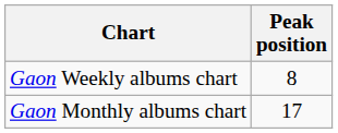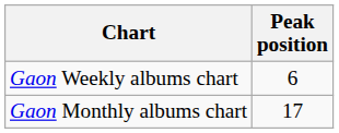 <table class="wikitable sortable">
 <tr>
 <th>Chart</th>
 <th>Peak<br>position</th>
 </tr>
 <tr>
 <td><em><a href='#'>Gaon</a></em> Weekly albums chart</td>
-<td align="center">8</td>
+<td align="center">6</td>
 </tr>
 <tr>
 <td><em><a href='#'>Gaon</a></em> Monthly albums chart</td>
 <td align="center">17</td>
 </tr>
 </table>
